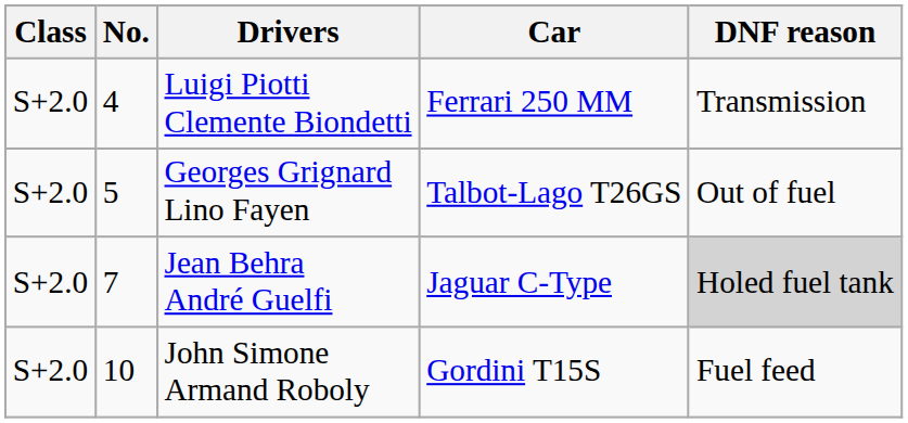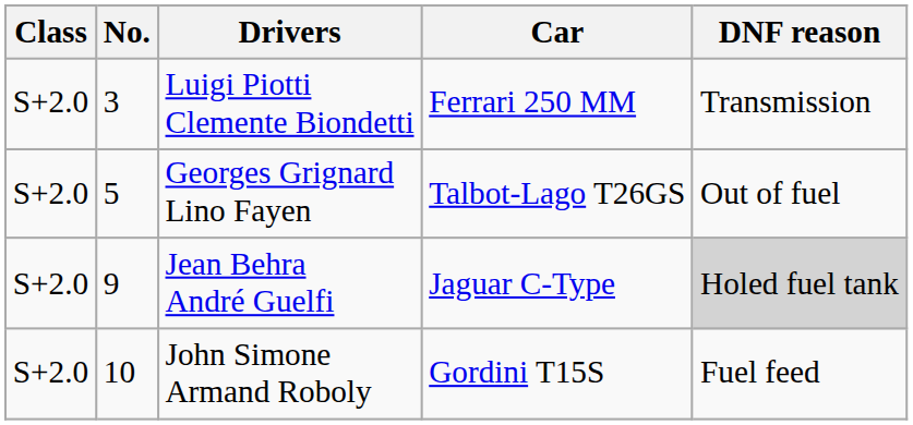 <table class="wikitable" style="font-size:90%">
 <tr>
 <th>Class</th>
 <th>No.</th>
 <th>Drivers</th>
 <th>Car</th>
 <th>DNF reason</th>
 </tr>
 <tr>
 <td>S+2.0</td>
-<td>4</td>
+<td>3</td>
 <td> <a href='#'>Luigi Piotti</a><br> <a href='#'>Clemente Biondetti</a></td>
 <td><a href='#'>Ferrari 250 MM</a></td>
 <td>Transmission</td>
 </tr>
 <tr>
 <td>S+2.0</td>
 <td>5</td>
 <td> <a href='#'>Georges Grignard</a><br> Lino Fayen</td>
 <td><a href='#'>Talbot-Lago</a> T26GS</td>
 <td>Out of fuel</td>
 </tr>
 <tr>
 <td>S+2.0</td>
-<td>7</td>
+<td>9</td>
 <td> <a href='#'>Jean Behra</a><br> <a href='#'>André Guelfi</a></td>
 <td><a href='#'>Jaguar C-Type</a></td>
 <td style="background: lightgrey;">Holed fuel tank</td>
 </tr>
 <tr>
 <td>S+2.0</td>
 <td>10</td>
 <td> John Simone<br> Armand Roboly</td>
 <td><a href='#'>Gordini</a> T15S</td>
 <td>Fuel feed</td>
 </tr>
 </table>
